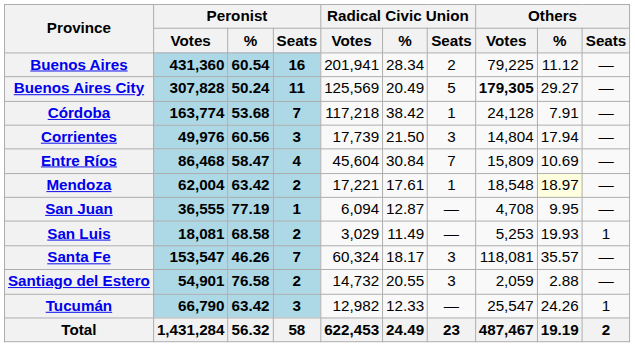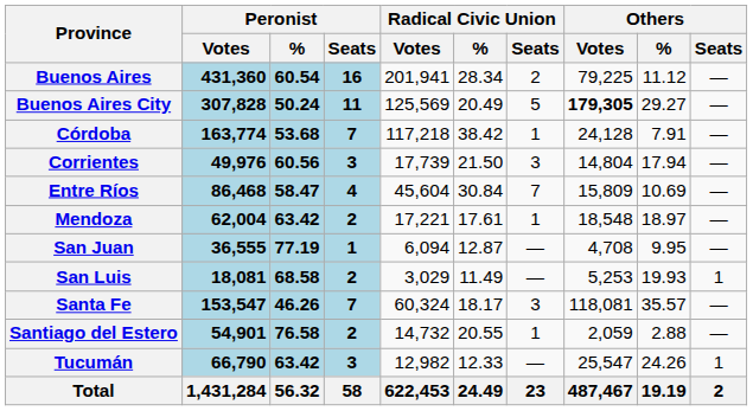 <table class="wikitable sortable plainrowheaders" style="text-align:right;">
 <tr>
 <th rowspan=2>Province</th>
 <th colspan=3>Peronist</th>
 <th colspan=3>Radical Civic Union</th>
 <th colspan=3>Others</th>
 </tr>
 <tr>
 <th>Votes</th>
 <th>%</th>
 <th>Seats</th>
 <th>Votes</th>
 <th>%</th>
 <th>Seats</th>
 <th>Votes</th>
 <th>%</th>
 <th>Seats</th>
 </tr>
 <tr>
 <th scope=row><a href='#'>Buenos Aires</a></th>
 <td bgcolor=lightblue><strong>431,360</strong></td>
 <td bgcolor=lightblue><strong>60.54</strong></td>
 <td bgcolor=lightblue align=center><strong>16</strong></td>
 <td>201,941</td>
 <td>28.34</td>
 <td align=center>2</td>
 <td>79,225</td>
 <td>11.12</td>
 <td align=center>—</td>
 </tr>
 <tr>
 <th scope=row><a href='#'>Buenos Aires City</a></th>
 <td bgcolor=lightblue><strong>307,828</strong></td>
 <td bgcolor=lightblue><strong>50.24</strong></td>
 <td bgcolor=lightblue align=center><strong>11</strong></td>
 <td>125,569</td>
 <td>20.49</td>
 <td align=center>5</td>
 <td><strong>179,305</strong></td>
 <td>29.27</td>
 <td align=center>—</td>
 </tr>
 <tr>
 <th scope=row><a href='#'>Córdoba</a></th>
 <td bgcolor=lightblue><strong>163,774</strong></td>
 <td bgcolor=lightblue><strong>53.68</strong></td>
 <td bgcolor=lightblue align=center><strong>7</strong></td>
 <td>117,218</td>
 <td>38.42</td>
 <td align=center>1</td>
 <td>24,128</td>
 <td>7.91</td>
 <td align=center>—</td>
 </tr>
 <tr>
 <th scope=row><a href='#'>Corrientes</a></th>
 <td bgcolor=lightblue><strong>49,976</strong></td>
 <td bgcolor=lightblue><strong>60.56</strong></td>
 <td bgcolor=lightblue align=center><strong>3</strong></td>
 <td>17,739</td>
 <td>21.50</td>
 <td align=center>3</td>
 <td>14,804</td>
 <td>17.94</td>
 <td align=center>—</td>
 </tr>
 <tr>
 <th scope=row><a href='#'>Entre Ríos</a></th>
 <td bgcolor=lightblue><strong>86,468</strong></td>
 <td bgcolor=lightblue><strong>58.47</strong></td>
 <td bgcolor=lightblue align=center><strong>4</strong></td>
 <td>45,604</td>
 <td>30.84</td>
 <td align=center>7</td>
 <td>15,809</td>
 <td>10.69</td>
 <td align=center>—</td>
 </tr>
 <tr>
 <th scope=row><a href='#'>Mendoza</a></th>
 <td bgcolor=lightblue><strong>62,004</strong></td>
 <td bgcolor=lightblue><strong>63.42</strong></td>
 <td bgcolor=lightblue align=center><strong>2</strong></td>
 <td>17,221</td>
 <td>17.61</td>
 <td align=center>1</td>
 <td>18,548</td>
-<td style="background: lightyellow;">18.97</td>
+<td>18.97</td>
 <td align=center>—</td>
 </tr>
 <tr>
 <th scope=row><a href='#'>San Juan</a></th>
 <td bgcolor=lightblue><strong>36,555</strong></td>
 <td bgcolor=lightblue><strong>77.19</strong></td>
 <td bgcolor=lightblue align=center><strong>1</strong></td>
 <td>6,094</td>
 <td>12.87</td>
 <td align=center>—</td>
 <td>4,708</td>
 <td>9.95</td>
 <td align=center>—</td>
 </tr>
 <tr>
 <th scope=row><a href='#'>San Luis</a></th>
 <td bgcolor=lightblue><strong>18,081</strong></td>
 <td bgcolor=lightblue><strong>68.58</strong></td>
 <td bgcolor=lightblue align=center><strong>2</strong></td>
 <td>3,029</td>
 <td>11.49</td>
 <td align=center>—</td>
 <td>5,253</td>
 <td>19.93</td>
 <td align=center>1</td>
 </tr>
 <tr>
 <th scope=row><a href='#'>Santa Fe</a></th>
 <td bgcolor=lightblue><strong>153,547</strong></td>
 <td bgcolor=lightblue><strong>46.26</strong></td>
 <td bgcolor=lightblue align=center><strong>7</strong></td>
 <td>60,324</td>
 <td>18.17</td>
 <td align=center>3</td>
 <td>118,081</td>
 <td>35.57</td>
 <td align=center>—</td>
 </tr>
 <tr>
 <th scope=row><a href='#'>Santiago del Estero</a></th>
 <td bgcolor=lightblue><strong>54,901</strong></td>
 <td bgcolor=lightblue><strong>76.58</strong></td>
 <td bgcolor=lightblue align=center><strong>2</strong></td>
 <td>14,732</td>
 <td>20.55</td>
-<td align=center>3</td>
+<td align=center>1</td>
 <td>2,059</td>
 <td>2.88</td>
 <td align=center>—</td>
 </tr>
 <tr>
 <th scope=row><a href='#'>Tucumán</a></th>
 <td bgcolor=lightblue><strong>66,790</strong></td>
 <td bgcolor=lightblue><strong>63.42</strong></td>
 <td bgcolor=lightblue align=center><strong>3</strong></td>
 <td>12,982</td>
 <td>12.33</td>
 <td align=center>—</td>
 <td>25,547</td>
 <td>24.26</td>
 <td align=center>1</td>
 </tr>
 <tr>
 <th>Total</th>
 <th>1,431,284</th>
 <th>56.32</th>
 <th>58</th>
 <th>622,453</th>
 <th>24.49</th>
 <th>23</th>
 <th>487,467</th>
 <th>19.19</th>
 <th>2</th>
 </tr>
 </table>
